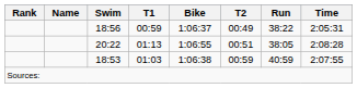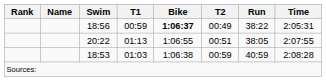 <table class="wikitable sortable" style="font-size:95%" width="60%">
 <tr bgcolor="lightsteelblue">
 <th>Rank</th>
 <th>Name</th>
 <th>Swim</th>
 <th>T1</th>
 <th>Bike</th>
 <th>T2</th>
 <th>Run</th>
 <th>Time</th>
 </tr>
 <tr align="center">
 <td></td>
 <td align="left"></td>
 <td>18:56</td>
 <td>00:59</td>
-<td>1:06:37</td>
+<td><strong>1:06:37</strong></td>
 <td>00:49</td>
 <td>38:22</td>
 <td>2:05:31</td>
 </tr>
 <tr align="center">
 <td></td>
 <td align="left"></td>
 <td>20:22</td>
 <td>01:13</td>
 <td>1:06:55</td>
 <td>00:51</td>
 <td>38:05</td>
-<td>2:08:28</td>
+<td>2:07:55</td>
 </tr>
 <tr align="center">
 <td></td>
 <td align="left"></td>
 <td>18:53</td>
 <td>01:03</td>
 <td>1:06:38</td>
 <td>00:59</td>
 <td>40:59</td>
-<td>2:07:55</td>
+<td>2:08:28</td>
 </tr>
 <tr>
 <td colspan="8"><small>Sources:</small></td>
 </tr>
 </table>
